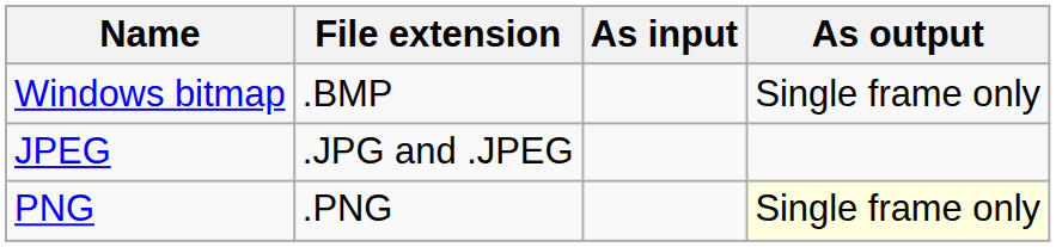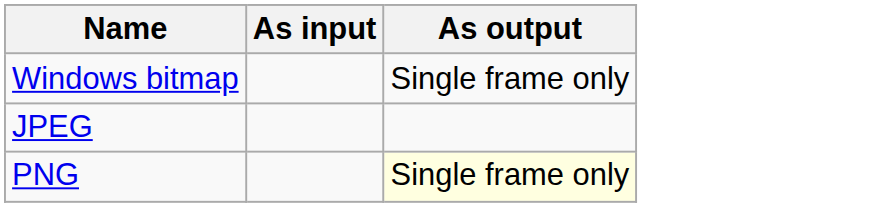 <table class="wikitable sortable floatleft" style="clear:none">
 <tr>
 <th>Name</th>
-<th>File extension</th>
 <th>As input</th>
 <th>As output</th>
 </tr>
 <tr>
 <td><a href='#'>Windows bitmap</a></td>
-<td>.BMP</td>
 <td></td>
 <td> Single frame only</td>
 </tr>
 <tr>
 <td><a href='#'>JPEG</a></td>
-<td>.JPG and .JPEG</td>
 <td></td>
 <td></td>
 </tr>
 <tr>
 <td><a href='#'>PNG</a></td>
-<td>.PNG</td>
 <td></td>
 <td style="background: lightyellow;"> Single frame only</td>
 </tr>
 </table>
